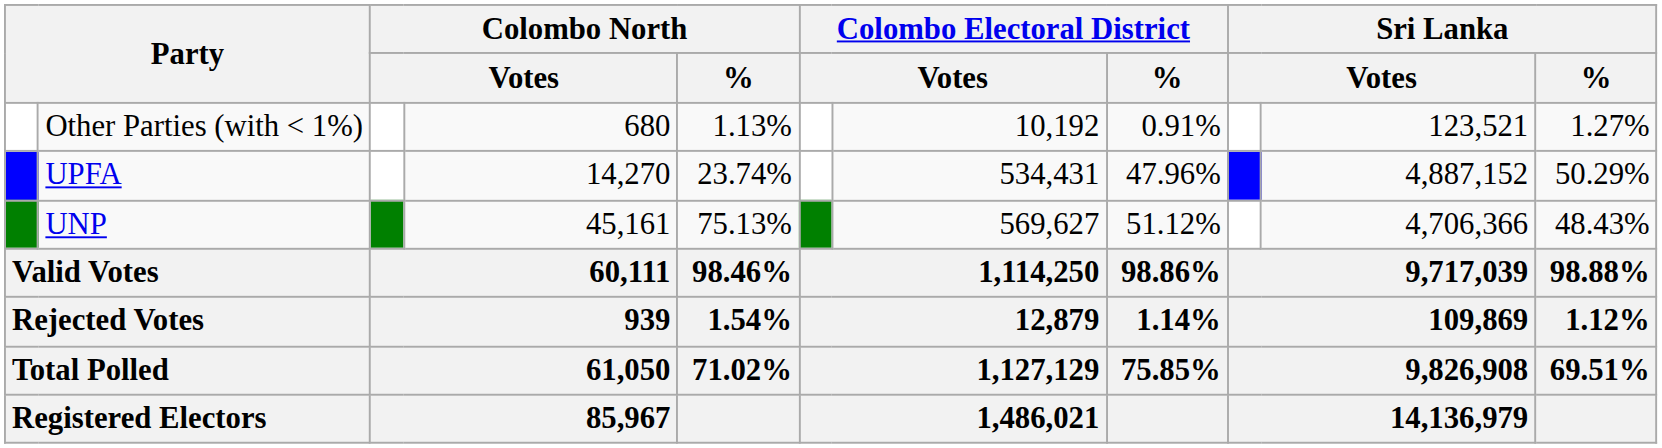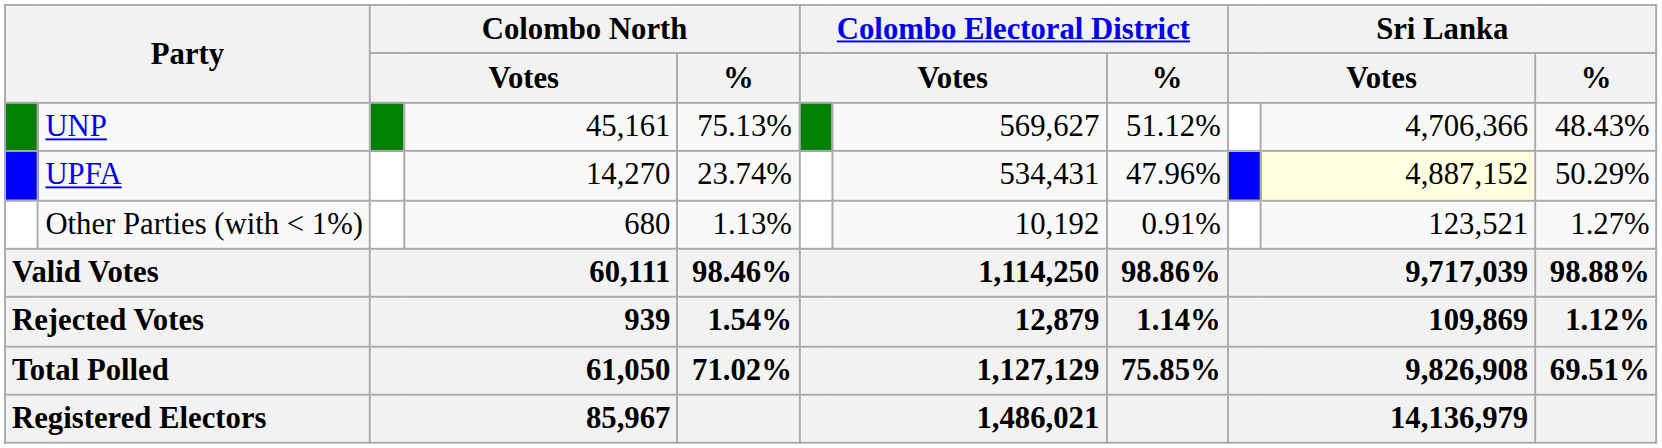 <table class="wikitable">
 <tr>
 <th colspan="2" width="144px"rowspan="2">Party</th>
 <th colspan="3" width="216px">Colombo North</th>
 <th colspan="3" width="216px"><a href='#'>Colombo Electoral District</a></th>
 <th colspan="3" width="216px">Sri Lanka</th>
 </tr>
 <tr>
 <th colspan="2" width="144px">Votes</th>
 <th>%</th>
 <th colspan="2" width="144px">Votes</th>
 <th>%</th>
 <th colspan="2" width="144px">Votes</th>
 <th>%</th>
 </tr>
 <tr>
+<td style="background-color:green;" width="10px"></td>
+<td style="text-align:left;"><a href='#'>UNP</a></td>
+<td style="background-color:green;" width="10px"></td>
+<td style="text-align:right;">45,161</td>
+<td style="text-align:right;">75.13%</td>
+<td style="background-color:green;" width="10px"></td>
+<td style="text-align:right;">569,627</td>
+<td style="text-align:right;">51.12%</td>
+<td style="background-color:white;" width="10px"></td>
+<td style="text-align:right;">4,706,366</td>
+<td style="text-align:right;">48.43%</td>
+</tr>
+<tr>
+<td style="background-color:blue;" width="10px"></td>
+<td style="text-align:left;"><a href='#'>UPFA</a></td>
+<td style="background-color:white;" width="10px"></td>
+<td style="text-align:right;">14,270</td>
+<td style="text-align:right;">23.74%</td>
+<td style="background-color:white;" width="10px"></td>
+<td style="text-align:right;">534,431</td>
+<td style="text-align:right;">47.96%</td>
+<td style="background-color:blue;" width="10px"></td>
+<td style="background: lightyellow; text-align:right;">4,887,152</td>
+<td style="text-align:right;">50.29%</td>
+</tr>
+<tr>
 <td style="background-color:white;" width="10px"></td>
 <td style="text-align:left;">Other Parties (with < 1%)</td>
 <td style="background-color:white;" width="10px"></td>
 <td style="text-align:right;">680</td>
 <td style="text-align:right;">1.13%</td>
 <td style="background-color:white;" width="10px"></td>
 <td style="text-align:right;">10,192</td>
 <td style="text-align:right;">0.91%</td>
 <td style="background-color:white;" width="10px"></td>
 <td style="text-align:right;">123,521</td>
 <td style="text-align:right;">1.27%</td>
-</tr>
-<tr>
-<td style="background-color:blue;" width="10px"></td>
-<td style="text-align:left;"><a href='#'>UPFA</a></td>
-<td style="background-color:white;" width="10px"></td>
-<td style="text-align:right;">14,270</td>
-<td style="text-align:right;">23.74%</td>
-<td style="background-color:white;" width="10px"></td>
-<td style="text-align:right;">534,431</td>
-<td style="text-align:right;">47.96%</td>
-<td style="background-color:blue;" width="10px"></td>
-<td style="text-align:right;">4,887,152</td>
-<td style="text-align:right;">50.29%</td>
-</tr>
-<tr>
-<td style="background-color:green;" width="10px"></td>
-<td style="text-align:left;"><a href='#'>UNP</a></td>
-<td style="background-color:green;" width="10px"></td>
-<td style="text-align:right;">45,161</td>
-<td style="text-align:right;">75.13%</td>
-<td style="background-color:green;" width="10px"></td>
-<td style="text-align:right;">569,627</td>
-<td style="text-align:right;">51.12%</td>
-<td style="background-color:white;" width="10px"></td>
-<td style="text-align:right;">4,706,366</td>
-<td style="text-align:right;">48.43%</td>
 </tr>
 <tr>
 <th colspan="2" width="144px"style="text-align:left;">Valid Votes</th>
 <th style="text-align:right;"colspan="2" width="144px">60,111</th>
 <th style="text-align:right;">98.46%</th>
 <th style="text-align:right;"colspan="2" width="144px">1,114,250</th>
 <th style="text-align:right;">98.86%</th>
 <th style="text-align:right;"colspan="2" width="144px">9,717,039</th>
 <th style="text-align:right;">98.88%</th>
 </tr>
 <tr>
 <th colspan="2" width="144px"style="text-align:left;">Rejected Votes</th>
 <th style="text-align:right;"colspan="2" width="144px">939</th>
 <th style="text-align:right;">1.54%</th>
 <th style="text-align:right;"colspan="2" width="144px">12,879</th>
 <th style="text-align:right;">1.14%</th>
 <th style="text-align:right;"colspan="2" width="144px">109,869</th>
 <th style="text-align:right;">1.12%</th>
 </tr>
 <tr>
 <th colspan="2" width="144px"style="text-align:left;">Total Polled</th>
 <th style="text-align:right;"colspan="2" width="144px">61,050</th>
 <th style="text-align:right;">71.02%</th>
 <th style="text-align:right;"colspan="2" width="144px">1,127,129</th>
 <th style="text-align:right;">75.85%</th>
 <th style="text-align:right;"colspan="2" width="144px">9,826,908</th>
 <th style="text-align:right;">69.51%</th>
 </tr>
 <tr>
 <th colspan="2" width="144px"style="text-align:left;">Registered Electors</th>
 <th style="text-align:right;"colspan="2" width="144px">85,967</th>
 <th></th>
 <th style="text-align:right;"colspan="2" width="144px">1,486,021</th>
 <th></th>
 <th style="text-align:right;"colspan="2" width="144px">14,136,979</th>
 <th></th>
 </tr>
 </table>
